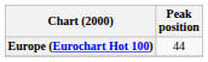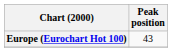 <table class="wikitable sortable plainrowheaders" style="text-align:center">
 <tr>
 <th scope="col">Chart (2000)</th>
 <th scope="col">Peak<br>position</th>
 </tr>
 <tr>
 <th scope="row">Europe (<a href='#'>Eurochart Hot 100</a>)</th>
-<td>44</td>
+<td>43</td>
 </tr>
 <tr>
 </tr>
 <tr>
 </tr>
 <tr>
 </tr>
 </table>
